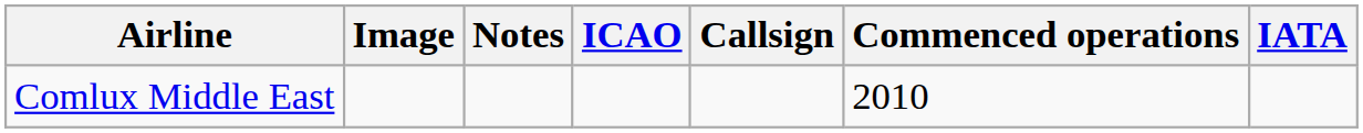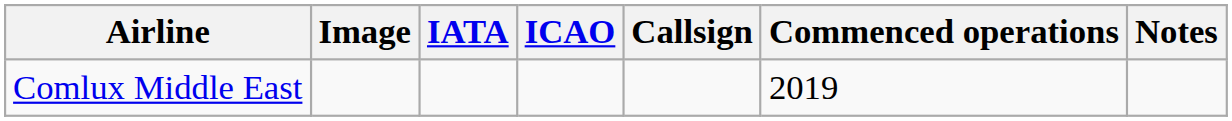 <table class="wikitable sortable">
 <tr valign="middle">
 <th>Airline</th>
 <th>Image</th>
-<th>Notes</th>
+<th><a href='#'>IATA</a></th>
 <th><a href='#'>ICAO</a></th>
 <th>Callsign</th>
 <th>Commenced operations</th>
-<th><a href='#'>IATA</a></th>
+<th>Notes</th>
 </tr>
 <tr>
 <td><a href='#'>Comlux Middle East</a></td>
 <td></td>
 <td></td>
 <td></td>
 <td></td>
-<td>2010</td>
+<td>2019</td>
 <td></td>
 </tr>
 </table>
